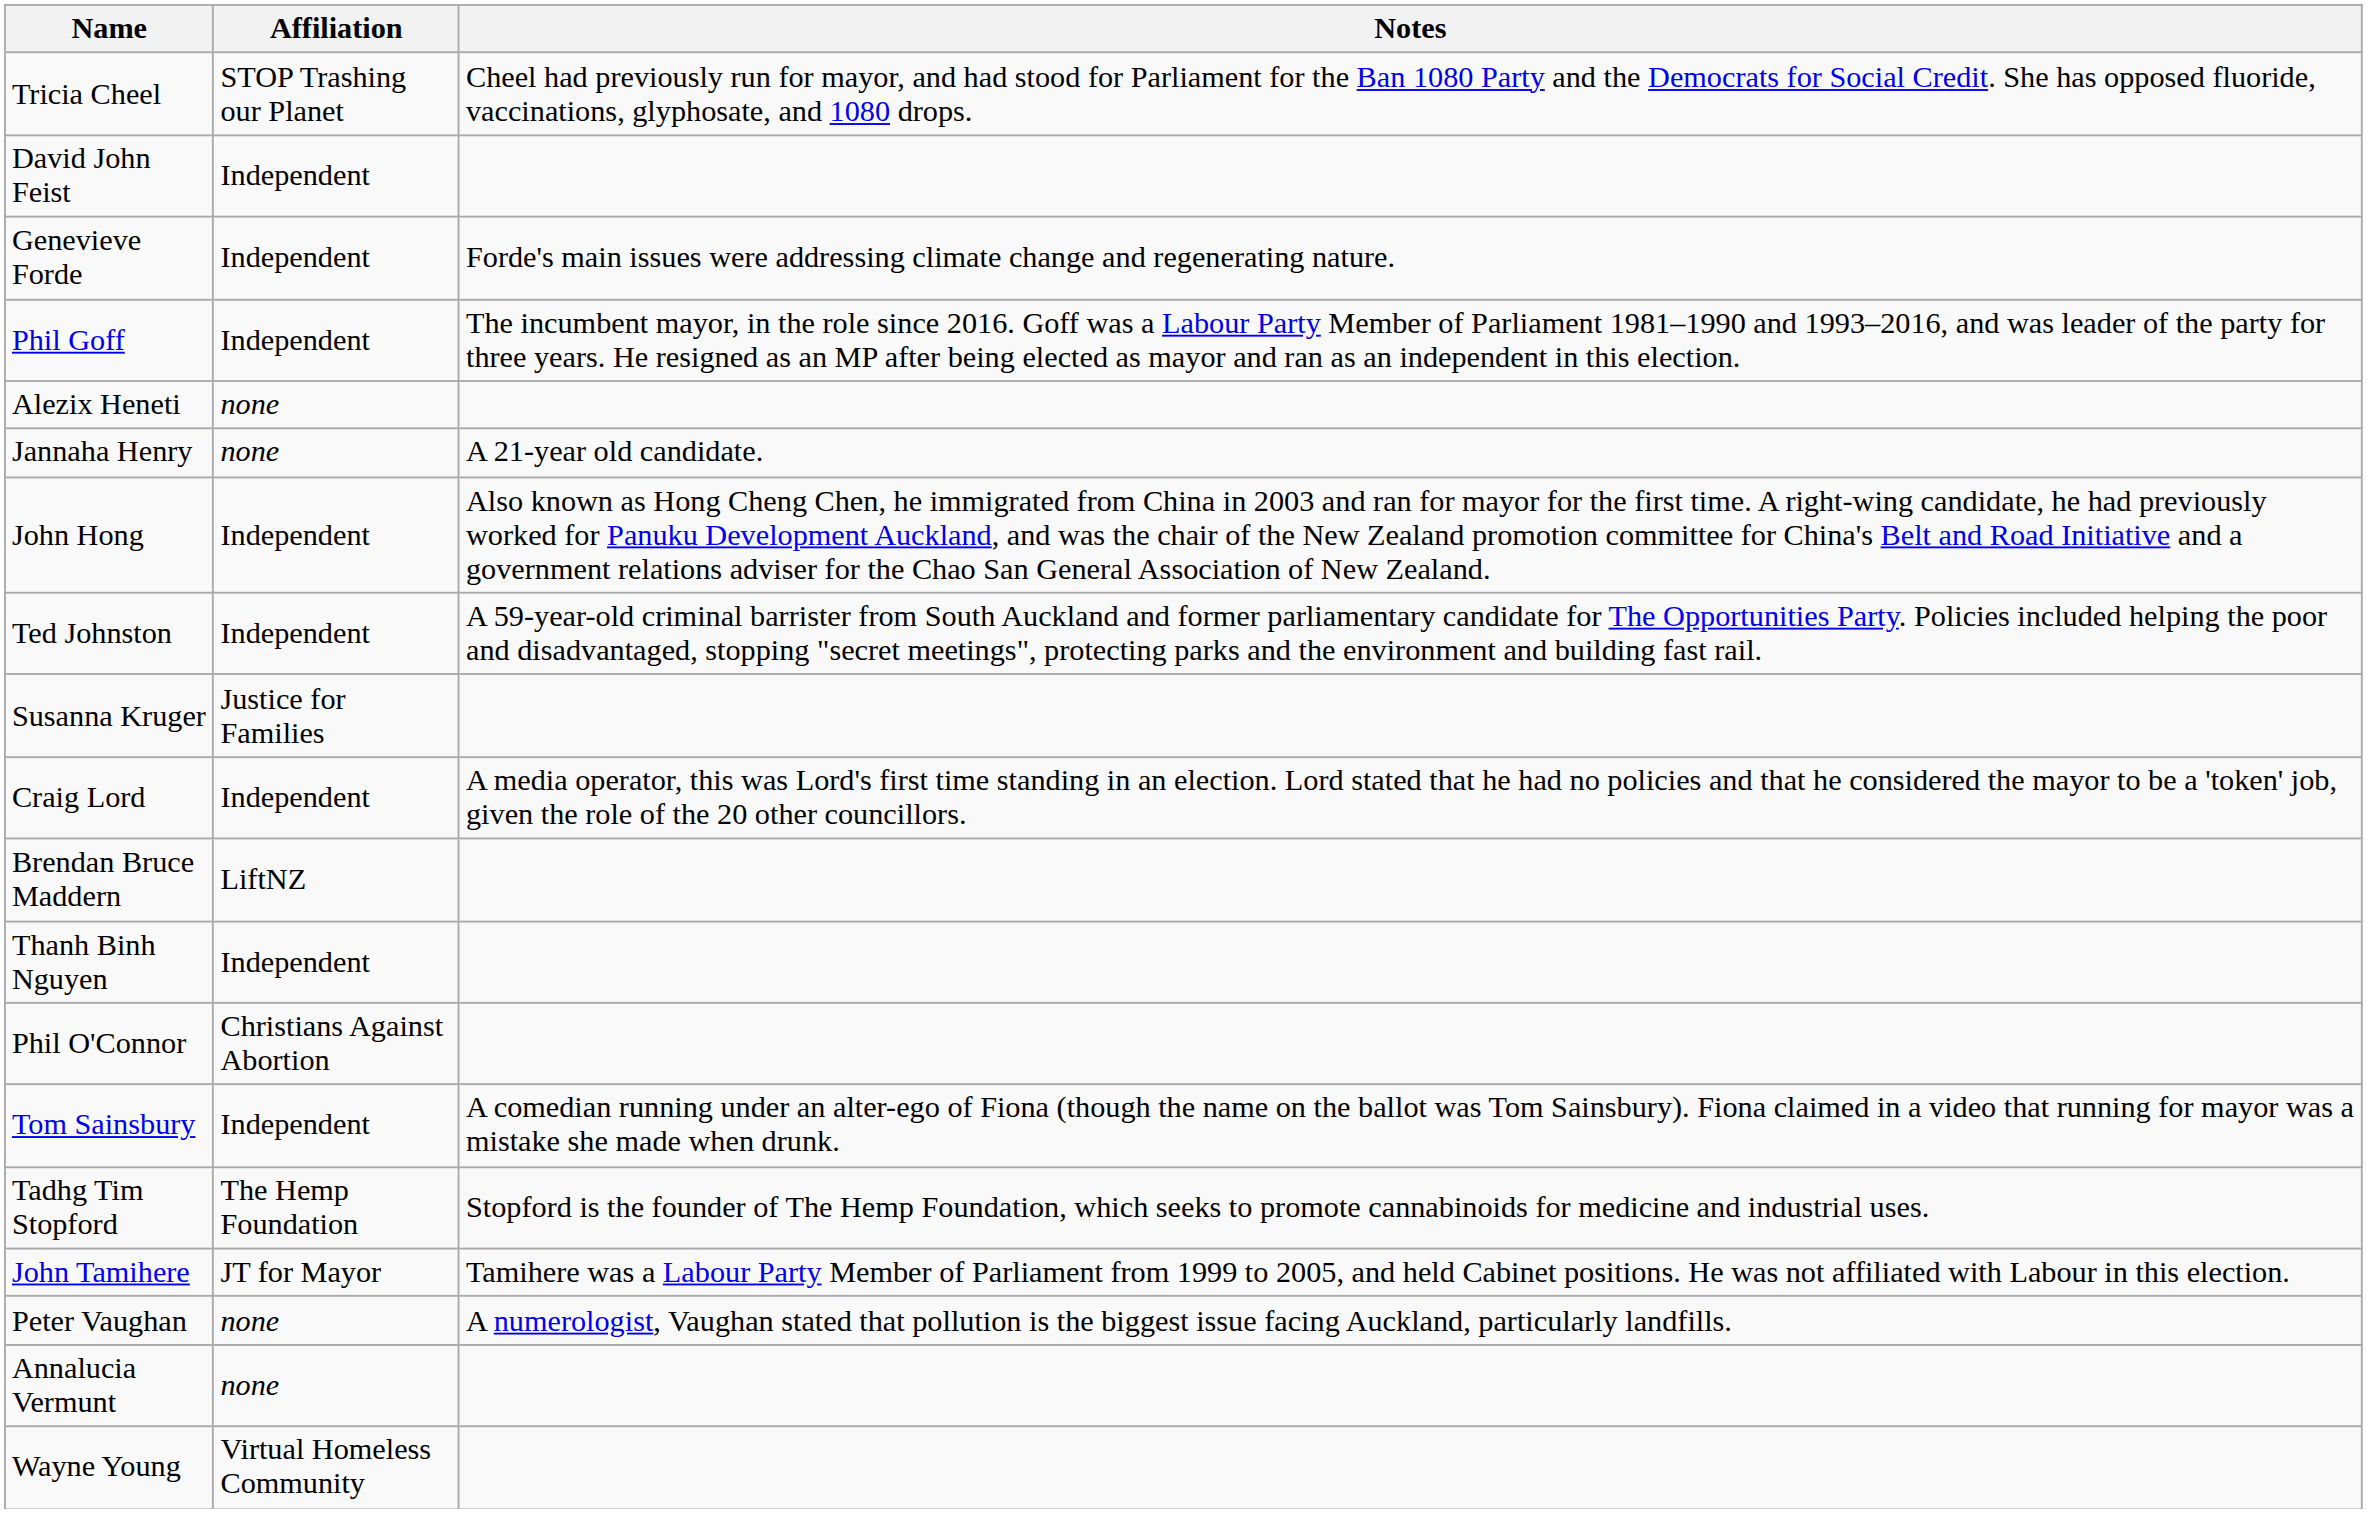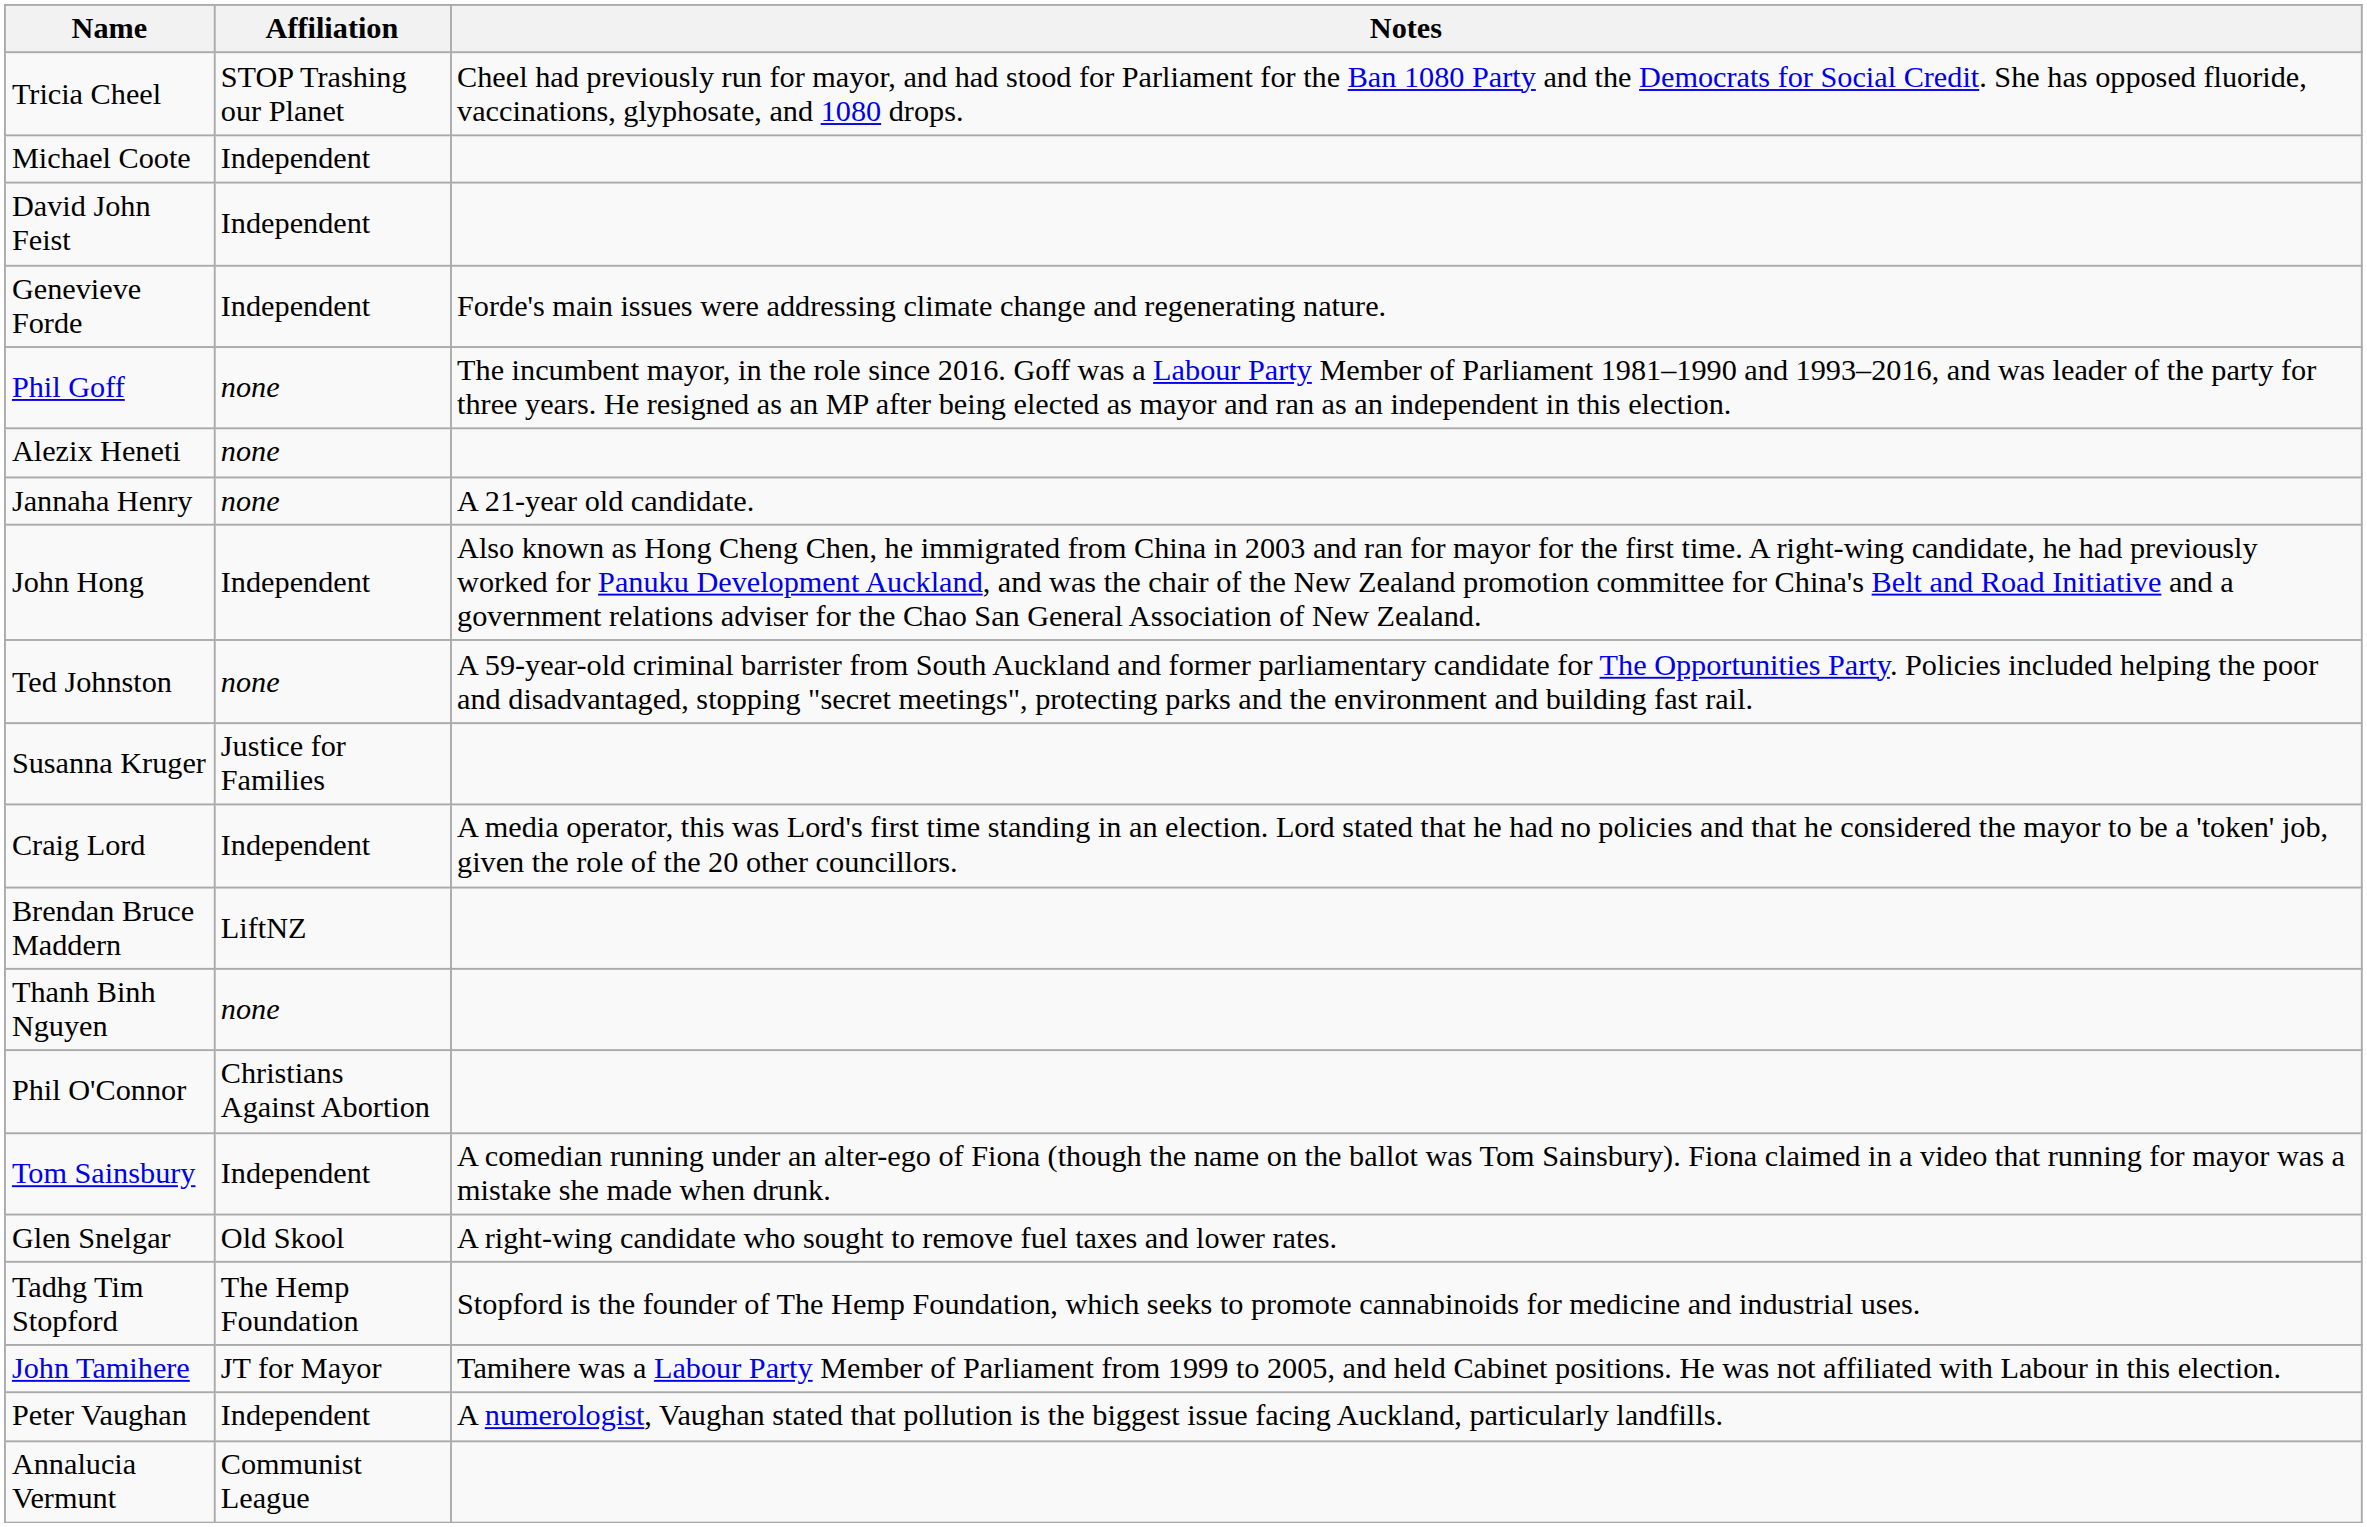 <table class="wikitable">
 <tr>
 <th>Name</th>
 <th>Affiliation</th>
 <th>Notes</th>
 </tr>
 <tr>
 <td>Tricia Cheel</td>
 <td>STOP Trashing our Planet</td>
 <td>Cheel had previously run for mayor, and had stood for Parliament for the <a href='#'>Ban 1080 Party</a> and the <a href='#'>Democrats for Social Credit</a>. She has opposed fluoride, vaccinations, glyphosate, and <a href='#'>1080</a> drops.</td>
+</tr>
+<tr>
+<td>Michael Coote</td>
+<td>Independent</td>
+<td></td>
 </tr>
 <tr>
 <td>David John Feist</td>
 <td>Independent</td>
 <td></td>
 </tr>
 <tr>
 <td>Genevieve Forde</td>
 <td>Independent</td>
 <td>Forde's main issues were addressing climate change and regenerating nature.</td>
 </tr>
 <tr>
 <td><a href='#'>Phil Goff</a></td>
-<td>Independent</td>
+<td><em>none</em></td>
 <td>The incumbent mayor, in the role since 2016. Goff was a <a href='#'>Labour Party</a> Member of Parliament 1981–1990 and 1993–2016, and was leader of the party for three years. He resigned as an MP after being elected as mayor and ran as an independent in this election.</td>
 </tr>
 <tr>
 <td>Alezix Heneti</td>
 <td><em>none</em></td>
 <td></td>
 </tr>
 <tr>
 <td>Jannaha Henry</td>
 <td><em>none</em></td>
 <td>A 21-year old candidate.</td>
 </tr>
 <tr>
 <td>John Hong</td>
 <td>Independent</td>
 <td>Also known as Hong Cheng Chen, he immigrated from China in 2003 and ran for mayor for the first time. A right-wing candidate, he had previously worked for <a href='#'>Panuku Development Auckland</a>, and was the chair of the New Zealand promotion committee for China's <a href='#'>Belt and Road Initiative</a> and a government relations adviser for the Chao San General Association of New Zealand.</td>
 </tr>
 <tr>
 <td>Ted Johnston</td>
-<td>Independent</td>
+<td><em>none</em></td>
 <td>A 59-year-old criminal barrister from South Auckland and former parliamentary candidate for <a href='#'>The Opportunities Party</a>. Policies included helping the poor and disadvantaged, stopping "secret meetings", protecting parks and the environment and building fast rail.</td>
 </tr>
 <tr>
 <td>Susanna Kruger</td>
 <td>Justice for Families</td>
 <td></td>
 </tr>
 <tr>
 <td>Craig Lord</td>
 <td>Independent</td>
 <td>A media operator, this was Lord's first time standing in an election. Lord stated that he had no policies and that he considered the mayor to be a 'token' job, given the role of the 20 other councillors.</td>
 </tr>
 <tr>
 <td>Brendan Bruce Maddern</td>
 <td>LiftNZ</td>
 <td></td>
 </tr>
 <tr>
 <td>Thanh Binh Nguyen</td>
-<td>Independent</td>
+<td><em>none</em></td>
 <td></td>
 </tr>
 <tr>
 <td>Phil O'Connor</td>
 <td>Christians Against Abortion</td>
 <td></td>
 </tr>
 <tr>
 <td><a href='#'>Tom Sainsbury</a></td>
 <td>Independent</td>
 <td>A comedian running under an alter-ego of Fiona (though the name on the ballot was Tom Sainsbury). Fiona claimed in a video that running for mayor was a mistake she made when drunk.</td>
 </tr>
 <tr>
+<td>Glen Snelgar</td>
+<td>Old Skool</td>
+<td>A right-wing candidate who sought to remove fuel taxes and lower rates.</td>
+</tr>
+<tr>
 <td>Tadhg Tim Stopford</td>
 <td>The Hemp Foundation</td>
 <td>Stopford is the founder of The Hemp Foundation, which seeks to promote cannabinoids for medicine and industrial uses.</td>
 </tr>
 <tr>
 <td><a href='#'>John Tamihere</a></td>
 <td>JT for Mayor</td>
 <td>Tamihere was a <a href='#'>Labour Party</a> Member of Parliament from 1999 to 2005, and held Cabinet positions. He was not affiliated with Labour in this election.</td>
 </tr>
 <tr>
 <td>Peter Vaughan</td>
-<td><em>none</em></td>
+<td>Independent</td>
 <td>A <a href='#'>numerologist</a>, Vaughan stated that pollution is the biggest issue facing Auckland, particularly landfills.</td>
 </tr>
 <tr>
 <td>Annalucia Vermunt</td>
-<td><em>none</em></td>
-<td></td>
-</tr>
-<tr>
-<td>Wayne Young</td>
-<td>Virtual Homeless Community</td>
+<td>Communist League</td>
 <td></td>
 </tr>
 </table>
